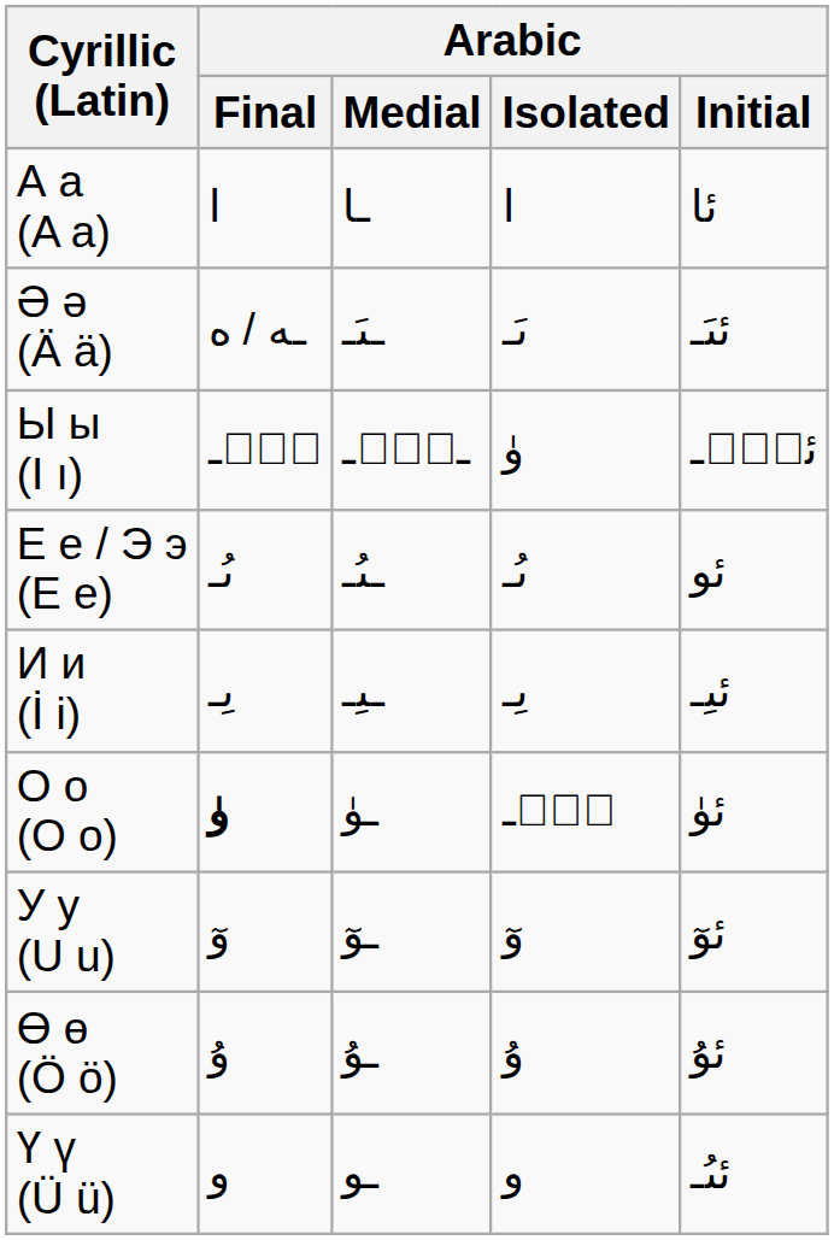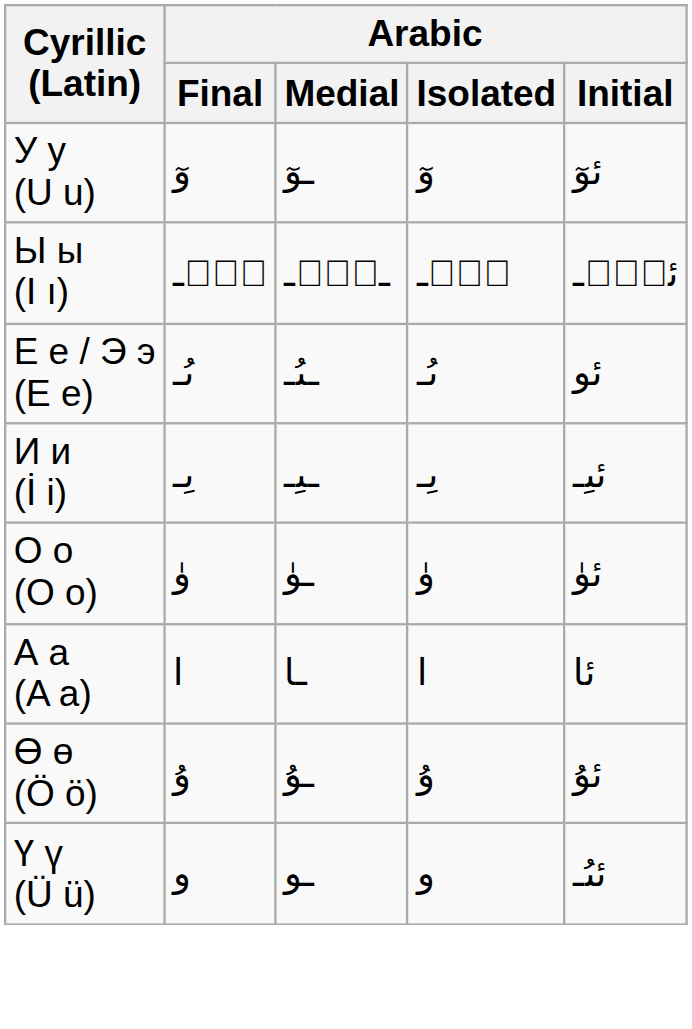 <table class="wikitable">
 <tr>
 <th rowspan="2">Cyrillic<br>(Latin)</th>
 <th colspan="4">Arabic</th>
 </tr>
 <tr>
 <th>Final</th>
 <th>Medial</th>
 <th>Isolated</th>
 <th>Initial</th>
 </tr>
 <tr>
-<td>А а<br>(A a)</td>
-<td>ا</td>
-<td>ـا</td>
-<td>ا</td>
-<td>ئا</td>
-</tr>
-<tr>
-<td>Ә ә<br>(Ä ä)</td>
-<td>ـە / ە</td>
-<td>ـىَـ</td>
-<td>ىَـ</td>
-<td>ئىَـ</td>
+<td>У у <br>(U u)</td>
+<td>وٓ</td>
+<td>ـوٓ</td>
+<td>وٓ</td>
+<td>ئوٓ</td>
 </tr>
 <tr>
 <td>Ы ы<br>(I ı)</td>
 <td>ىُٖـ</td>
 <td>ـىُٖـ</td>
-<td>ۈ</td>
+<td>ىُٖـ</td>
 <td>ئىُٖـ</td>
 </tr>
 <tr>
 <td>Е е / Э э<br>(E e)</td>
 <td>ىُـ</td>
 <td>ـىُـ</td>
 <td>ىُـ</td>
 <td>ئو</td>
 </tr>
 <tr>
 <td>И и<br>(İ i)</td>
 <td>ىِـ</td>
 <td>ـىِـ</td>
 <td>ىِـ</td>
 <td>ئىِـ</td>
 </tr>
 <tr>
 <td>О о<br>(O o)</td>
-<td><strong>ۈ</strong></td>
+<td>ۈ</td>
 <td>ـۈ</td>
-<td>ىُٖـ</td>
+<td>ۈ</td>
 <td>ئۈ</td>
 </tr>
 <tr>
-<td>У у <br>(U u)</td>
-<td>وٓ</td>
-<td>ـوٓ</td>
-<td>وٓ</td>
-<td>ئوٓ</td>
+<td>А а<br>(A a)</td>
+<td>ا</td>
+<td>ـا</td>
+<td>ا</td>
+<td>ئا</td>
 </tr>
 <tr>
 <td>Ө ө<br>(Ö ö)</td>
 <td>ۇ</td>
 <td>ـۇ</td>
 <td>ۇ</td>
 <td>ئۇ</td>
 </tr>
 <tr>
 <td>Ү ү<br>(Ü ü)</td>
 <td>و</td>
 <td>ـو</td>
 <td>و</td>
 <td>ئىُـ</td>
 </tr>
 </table>
